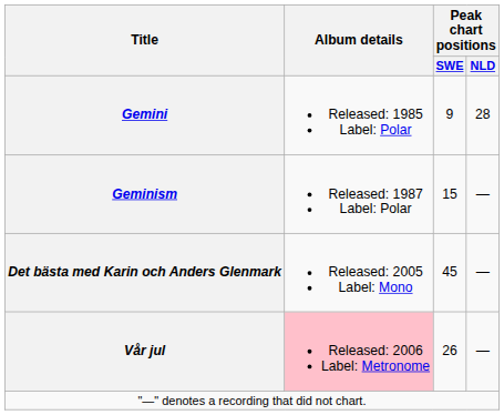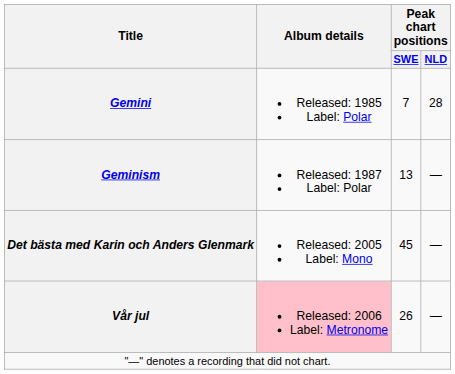 <table class="wikitable plainrowheaders" style="text-align:center;">
 <tr>
 <th scope="col" rowspan="2">Title</th>
 <th scope="col" rowspan="2">Album details</th>
 <th colspan="2">Peak chart positions</th>
 </tr>
 <tr>
 <th scope="col" style="width:2.2em;font-size:90%;"><a href='#'>SWE</a><br></th>
 <th scope="col" style="width:2.2em;font-size:90%;"><a href='#'>NLD</a><br></th>
 </tr>
 <tr>
 <th scope="row"><em><a href='#'>Gemini</a></em></th>
 <td><br><ul><li>Released: 1985</li><li>Label: <a href='#'>Polar</a></li></ul></td>
-<td>9</td>
+<td>7</td>
 <td>28</td>
 </tr>
 <tr>
 <th scope="row"><em><a href='#'>Geminism</a></em></th>
 <td><br><ul><li>Released: 1987</li><li>Label: Polar</li></ul></td>
-<td>15</td>
+<td>13</td>
 <td>—</td>
 </tr>
 <tr>
 <th scope="row"><em>Det bästa med Karin och Anders Glenmark</em></th>
 <td><br><ul><li>Released: 2005</li><li>Label: <a href='#'>Mono</a></li></ul></td>
 <td>45</td>
 <td>—</td>
 </tr>
 <tr>
 <th scope="row"><em>Vår jul</em> </th>
 <td style="background: pink;"><br><ul><li>Released: 2006</li><li>Label: <a href='#'>Metronome</a></li></ul></td>
 <td>26</td>
 <td>—</td>
 </tr>
 <tr>
 <td colspan="4" style="font-size:90%">"—" denotes a recording that did not chart.</td>
 </tr>
 </table>
